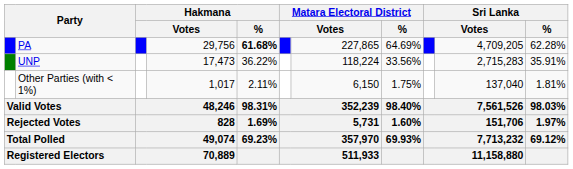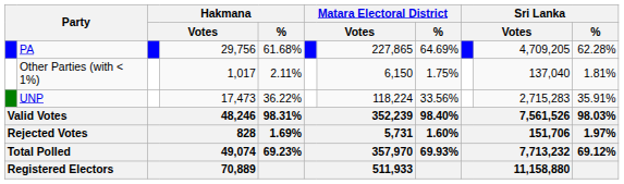 <table class="wikitable">
 <tr>
 <th colspan="2" width="144px"rowspan="2">Party</th>
 <th colspan="3" width="216px">Hakmana</th>
 <th colspan="3" width="216px"><a href='#'>Matara Electoral District</a></th>
 <th colspan="3" width="216px">Sri Lanka</th>
 </tr>
 <tr>
 <th colspan="2" width="144px">Votes</th>
 <th>%</th>
 <th colspan="2" width="144px">Votes</th>
 <th>%</th>
 <th colspan="2" width="144px">Votes</th>
 <th>%</th>
 </tr>
 <tr>
 <td style="background-color:blue;" width="10px"></td>
 <td style="text-align:left;"><a href='#'>PA</a></td>
 <td style="background-color:blue;" width="10px"></td>
 <td style="text-align:right;">29,756</td>
-<td style="text-align:right;"><strong>61.68%</strong></td>
+<td style="text-align:right;">61.68%</td>
 <td style="background-color:blue;" width="10px"></td>
 <td style="text-align:right;">227,865</td>
 <td style="text-align:right;">64.69%</td>
 <td style="background-color:blue;" width="10px"></td>
 <td style="text-align:right;">4,709,205</td>
 <td style="text-align:right;">62.28%</td>
+</tr>
+<tr>
+<td style="background-color:white;" width="10px"></td>
+<td style="text-align:left;">Other Parties (with < 1%)</td>
+<td style="background-color:white;" width="10px"></td>
+<td style="text-align:right;">1,017</td>
+<td style="text-align:right;">2.11%</td>
+<td style="background-color:white;" width="10px"></td>
+<td style="text-align:right;">6,150</td>
+<td style="text-align:right;">1.75%</td>
+<td style="background-color:white;" width="10px"></td>
+<td style="text-align:right;">137,040</td>
+<td style="text-align:right;">1.81%</td>
 </tr>
 <tr>
 <td style="background-color:green;" width="10px"></td>
 <td style="text-align:left;"><a href='#'>UNP</a></td>
 <td style="background-color:white;" width="10px"></td>
 <td style="text-align:right;">17,473</td>
 <td style="text-align:right;">36.22%</td>
 <td style="background-color:white;" width="10px"></td>
 <td style="text-align:right;">118,224</td>
 <td style="text-align:right;">33.56%</td>
 <td style="background-color:white;" width="10px"></td>
 <td style="text-align:right;">2,715,283</td>
 <td style="text-align:right;">35.91%</td>
-</tr>
-<tr>
-<td style="background-color:white;" width="10px"></td>
-<td style="text-align:left;">Other Parties (with < 1%)</td>
-<td style="background-color:white;" width="10px"></td>
-<td style="text-align:right;">1,017</td>
-<td style="text-align:right;">2.11%</td>
-<td style="background-color:white;" width="10px"></td>
-<td style="text-align:right;">6,150</td>
-<td style="text-align:right;">1.75%</td>
-<td style="background-color:white;" width="10px"></td>
-<td style="text-align:right;">137,040</td>
-<td style="text-align:right;">1.81%</td>
 </tr>
 <tr>
 <th colspan="2" width="144px"style="text-align:left;">Valid Votes</th>
 <th style="text-align:right;"colspan="2" width="144px">48,246</th>
 <th style="text-align:right;">98.31%</th>
 <th style="text-align:right;"colspan="2" width="144px">352,239</th>
 <th style="text-align:right;">98.40%</th>
 <th style="text-align:right;"colspan="2" width="144px">7,561,526</th>
 <th style="text-align:right;">98.03%</th>
 </tr>
 <tr>
 <th colspan="2" width="144px"style="text-align:left;">Rejected Votes</th>
 <th style="text-align:right;"colspan="2" width="144px">828</th>
 <th style="text-align:right;">1.69%</th>
 <th style="text-align:right;"colspan="2" width="144px">5,731</th>
 <th style="text-align:right;">1.60%</th>
 <th style="text-align:right;"colspan="2" width="144px">151,706</th>
 <th style="text-align:right;">1.97%</th>
 </tr>
 <tr>
 <th colspan="2" width="144px"style="text-align:left;">Total Polled</th>
 <th style="text-align:right;"colspan="2" width="144px">49,074</th>
 <th style="text-align:right;">69.23%</th>
 <th style="text-align:right;"colspan="2" width="144px">357,970</th>
 <th style="text-align:right;">69.93%</th>
 <th style="text-align:right;"colspan="2" width="144px">7,713,232</th>
 <th style="text-align:right;">69.12%</th>
 </tr>
 <tr>
 <th colspan="2" width="144px"style="text-align:left;">Registered Electors</th>
 <th style="text-align:right;"colspan="2" width="144px">70,889</th>
 <th></th>
 <th style="text-align:right;"colspan="2" width="144px">511,933</th>
 <th></th>
 <th style="text-align:right;"colspan="2" width="144px">11,158,880</th>
 <th></th>
 </tr>
 </table>
